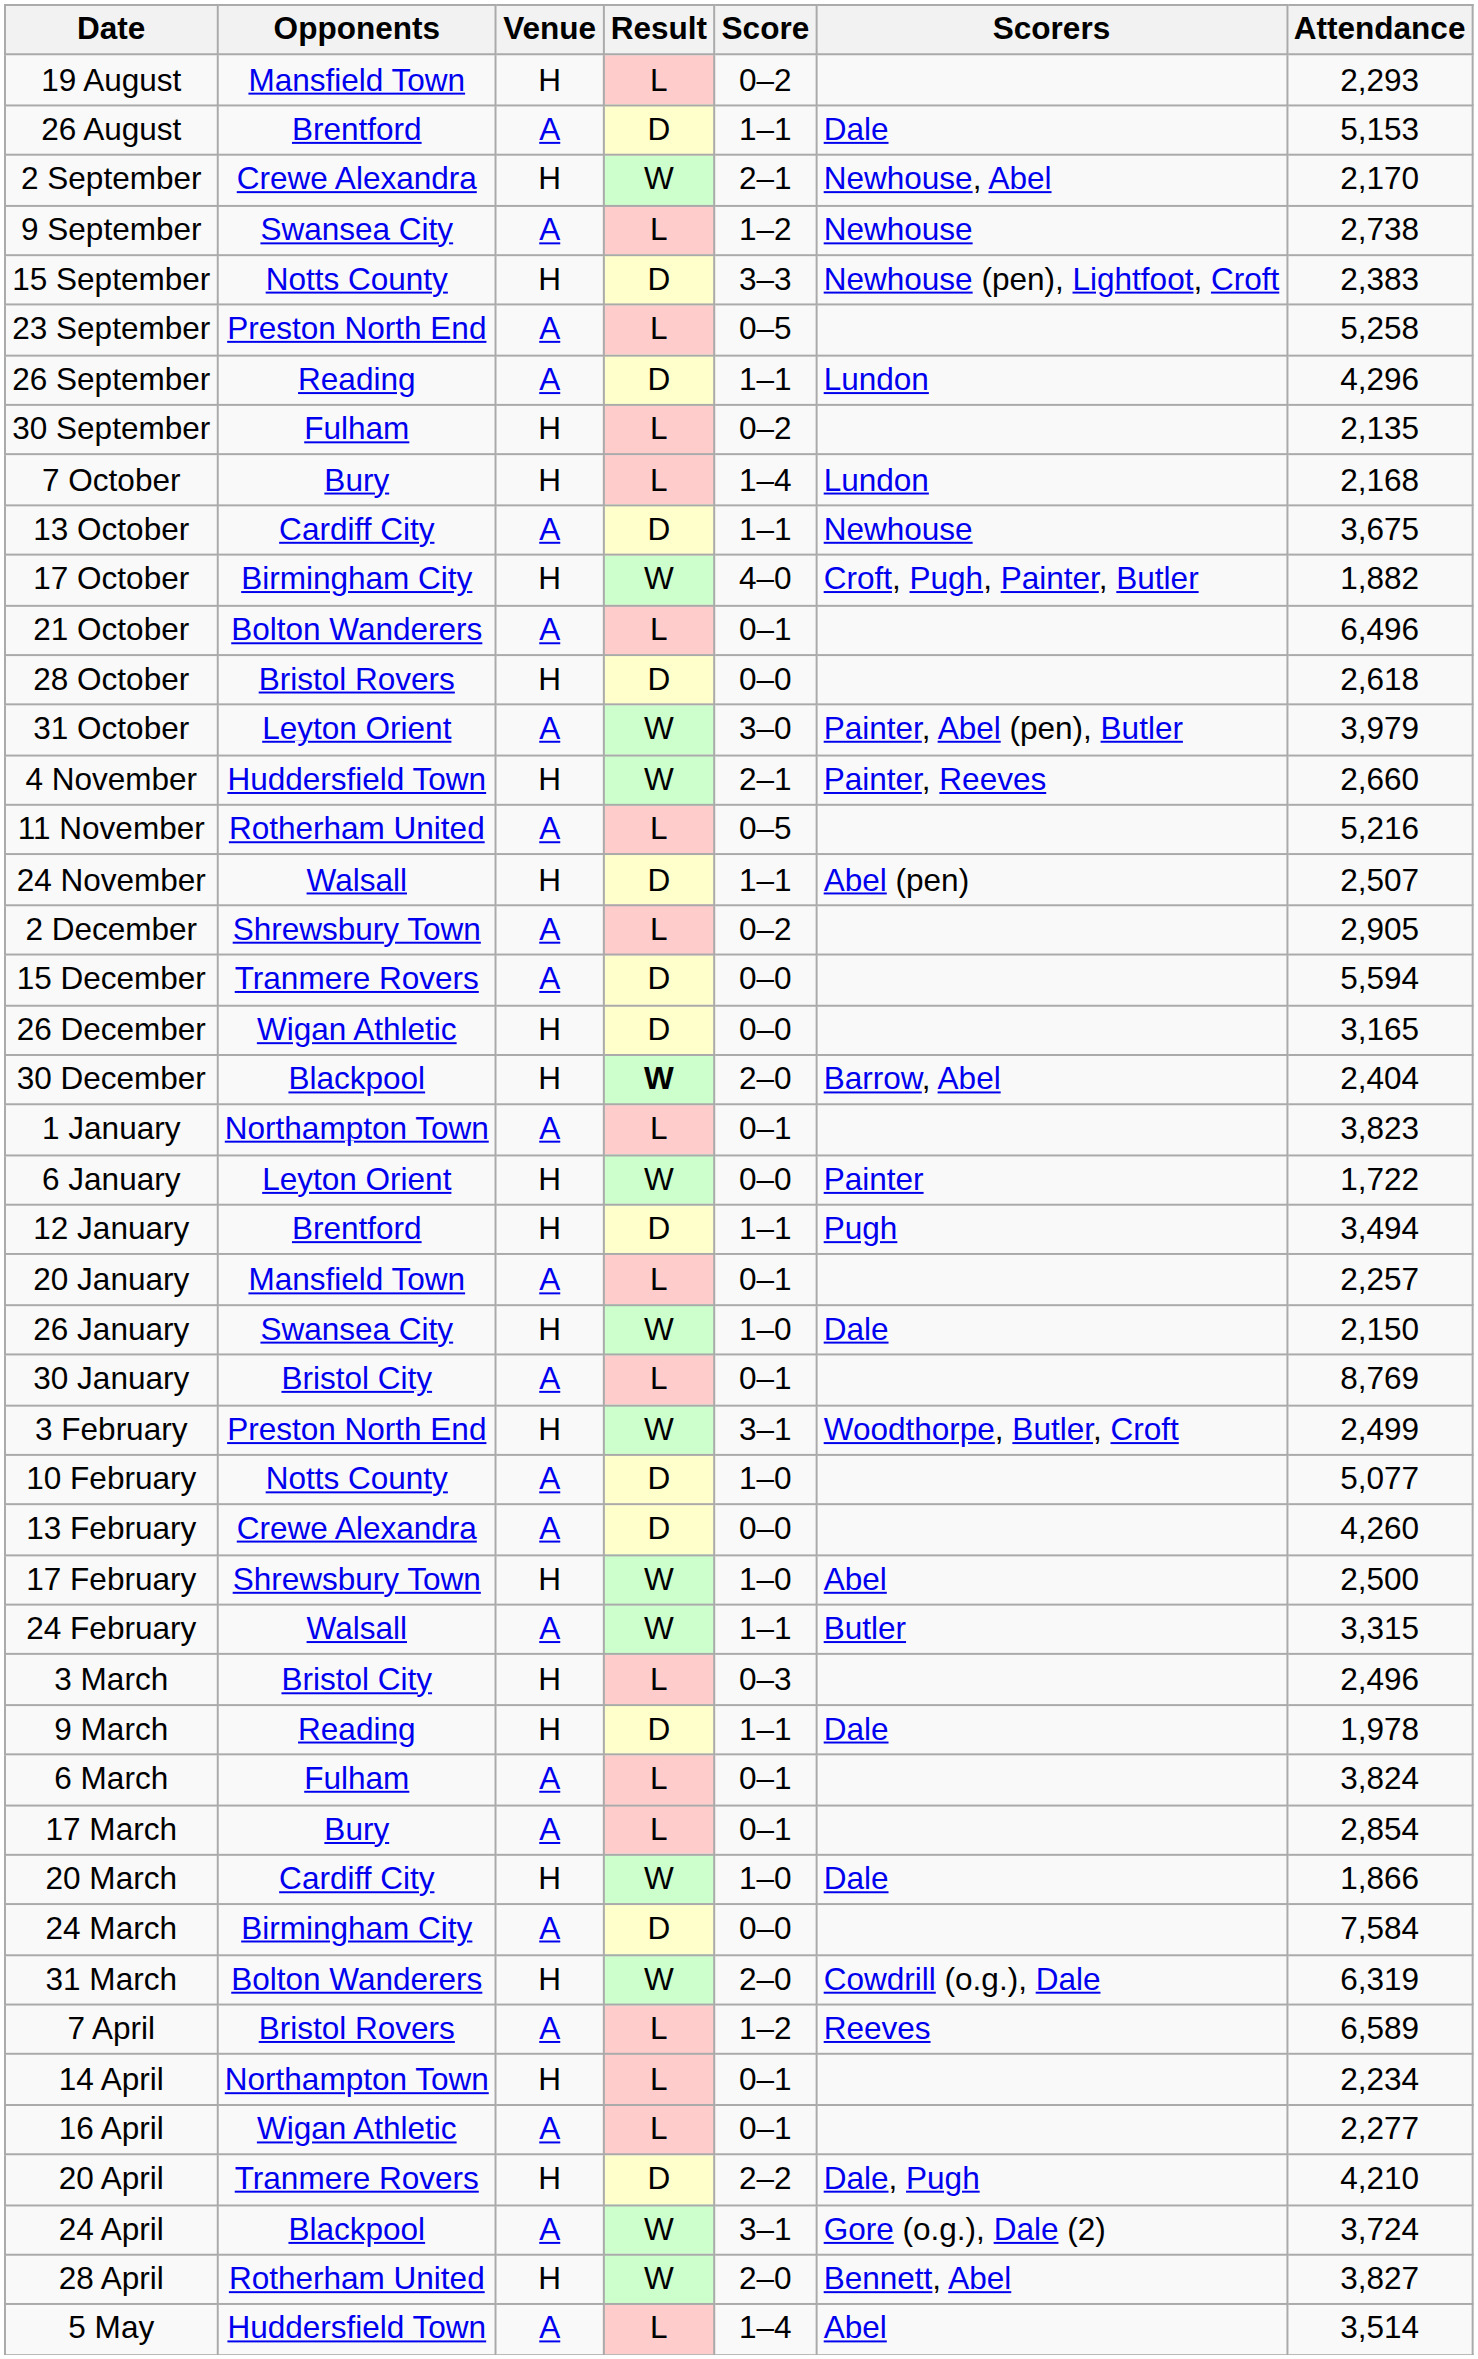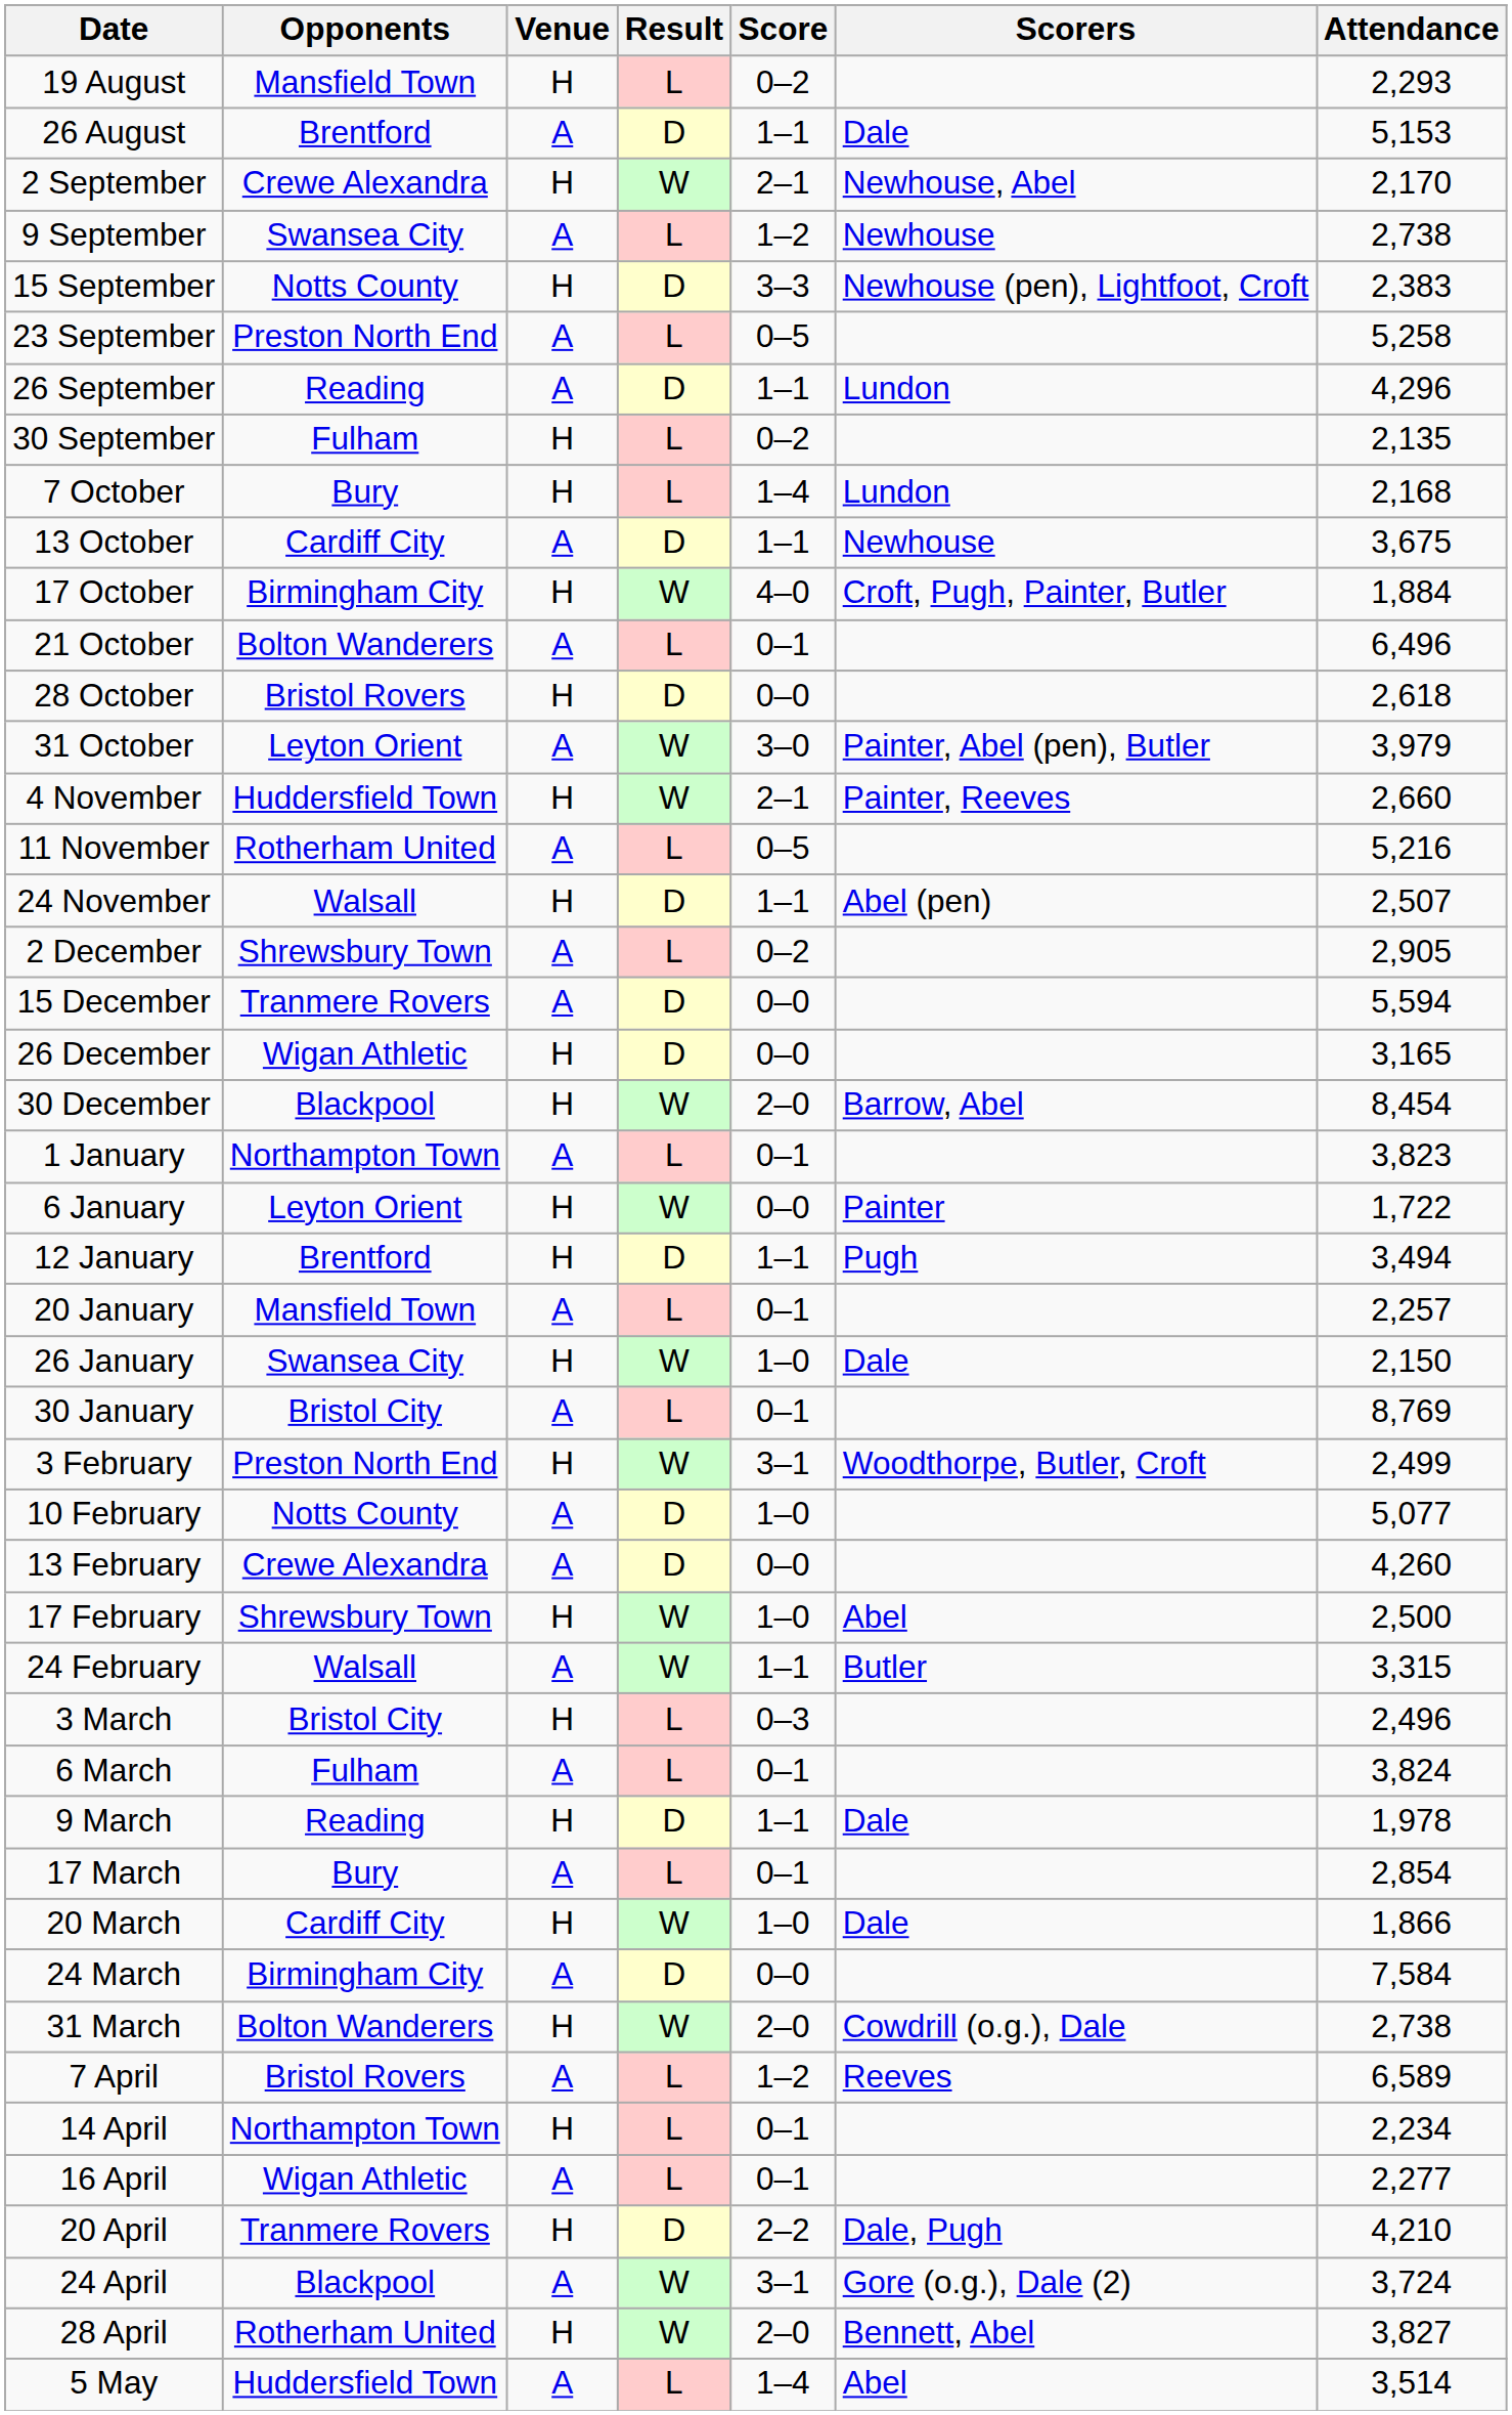 <table class="wikitable" style="text-align:center">
 <tr>
 <th>Date</th>
 <th>Opponents</th>
 <th>Venue</th>
 <th>Result</th>
 <th>Score</th>
 <th>Scorers</th>
 <th>Attendance</th>
 </tr>
 <tr>
 <td>19 August</td>
 <td><a href='#'>Mansfield Town</a></td>
 <td>H</td>
 <td style="background-color:#FFCCCC">L</td>
 <td>0–2</td>
 <td align="left"></td>
 <td>2,293</td>
 </tr>
 <tr>
 <td>26 August</td>
 <td><a href='#'>Brentford</a></td>
 <td><a href='#'>A</a></td>
 <td style="background-color:#FFFFCC">D</td>
 <td>1–1</td>
 <td align="left"><a href='#'>Dale</a></td>
 <td>5,153</td>
 </tr>
 <tr>
 <td>2 September</td>
 <td><a href='#'>Crewe Alexandra</a></td>
 <td>H</td>
 <td style="background-color:#CCFFCC">W</td>
 <td>2–1</td>
 <td align="left"><a href='#'>Newhouse</a>, <a href='#'>Abel</a></td>
 <td>2,170</td>
 </tr>
 <tr>
 <td>9 September</td>
 <td><a href='#'>Swansea City</a></td>
 <td><a href='#'>A</a></td>
 <td style="background-color:#FFCCCC">L</td>
 <td>1–2</td>
 <td align="left"><a href='#'>Newhouse</a></td>
 <td>2,738</td>
 </tr>
 <tr>
 <td>15 September</td>
 <td><a href='#'>Notts County</a></td>
 <td>H</td>
 <td style="background-color:#FFFFCC">D</td>
 <td>3–3</td>
 <td align="left"><a href='#'>Newhouse</a> (pen), <a href='#'>Lightfoot</a>, <a href='#'>Croft</a></td>
 <td>2,383</td>
 </tr>
 <tr>
 <td>23 September</td>
 <td><a href='#'>Preston North End</a></td>
 <td><a href='#'>A</a></td>
 <td style="background-color:#FFCCCC">L</td>
 <td>0–5</td>
 <td align="left"></td>
 <td>5,258</td>
 </tr>
 <tr>
 <td>26 September</td>
 <td><a href='#'>Reading</a></td>
 <td><a href='#'>A</a></td>
 <td style="background-color:#FFFFCC">D</td>
 <td>1–1</td>
 <td align="left"><a href='#'>Lundon</a></td>
 <td>4,296</td>
 </tr>
 <tr>
 <td>30 September</td>
 <td><a href='#'>Fulham</a></td>
 <td>H</td>
 <td style="background-color:#FFCCCC">L</td>
 <td>0–2</td>
 <td align="left"></td>
 <td>2,135</td>
 </tr>
 <tr>
 <td>7 October</td>
 <td><a href='#'>Bury</a></td>
 <td>H</td>
 <td style="background-color:#FFCCCC">L</td>
 <td>1–4</td>
 <td align="left"><a href='#'>Lundon</a></td>
 <td>2,168</td>
 </tr>
 <tr>
 <td>13 October</td>
 <td><a href='#'>Cardiff City</a></td>
 <td><a href='#'>A</a></td>
 <td style="background-color:#FFFFCC">D</td>
 <td>1–1</td>
 <td align="left"><a href='#'>Newhouse</a></td>
 <td>3,675</td>
 </tr>
 <tr>
 <td>17 October</td>
 <td><a href='#'>Birmingham City</a></td>
 <td>H</td>
 <td style="background-color:#CCFFCC">W</td>
 <td>4–0</td>
 <td align="left"><a href='#'>Croft</a>, <a href='#'>Pugh</a>, <a href='#'>Painter</a>, <a href='#'>Butler</a></td>
-<td>1,882</td>
+<td>1,884</td>
 </tr>
 <tr>
 <td>21 October</td>
 <td><a href='#'>Bolton Wanderers</a></td>
 <td><a href='#'>A</a></td>
 <td style="background-color:#FFCCCC">L</td>
 <td>0–1</td>
 <td align="left"></td>
 <td>6,496</td>
 </tr>
 <tr>
 <td>28 October</td>
 <td><a href='#'>Bristol Rovers</a></td>
 <td>H</td>
 <td style="background-color:#FFFFCC">D</td>
 <td>0–0</td>
 <td align="left"></td>
 <td>2,618</td>
 </tr>
 <tr>
 <td>31 October</td>
 <td><a href='#'>Leyton Orient</a></td>
 <td><a href='#'>A</a></td>
 <td style="background-color:#CCFFCC">W</td>
 <td>3–0</td>
 <td align="left"><a href='#'>Painter</a>, <a href='#'>Abel</a> (pen), <a href='#'>Butler</a></td>
 <td>3,979</td>
 </tr>
 <tr>
 <td>4 November</td>
 <td><a href='#'>Huddersfield Town</a></td>
 <td>H</td>
 <td style="background-color:#CCFFCC">W</td>
 <td>2–1</td>
 <td align="left"><a href='#'>Painter</a>, <a href='#'>Reeves</a></td>
 <td>2,660</td>
 </tr>
 <tr>
 <td>11 November</td>
 <td><a href='#'>Rotherham United</a></td>
 <td><a href='#'>A</a></td>
 <td style="background-color:#FFCCCC">L</td>
 <td>0–5</td>
 <td align="left"></td>
 <td>5,216</td>
 </tr>
 <tr>
 <td>24 November</td>
 <td><a href='#'>Walsall</a></td>
 <td>H</td>
 <td style="background-color:#FFFFCC">D</td>
 <td>1–1</td>
 <td align="left"><a href='#'>Abel</a> (pen)</td>
 <td>2,507</td>
 </tr>
 <tr>
 <td>2 December</td>
 <td><a href='#'>Shrewsbury Town</a></td>
 <td><a href='#'>A</a></td>
 <td style="background-color:#FFCCCC">L</td>
 <td>0–2</td>
 <td align="left"></td>
 <td>2,905</td>
 </tr>
 <tr>
 <td>15 December</td>
 <td><a href='#'>Tranmere Rovers</a></td>
 <td><a href='#'>A</a></td>
 <td style="background-color:#FFFFCC">D</td>
 <td>0–0</td>
 <td align="left"></td>
 <td>5,594</td>
 </tr>
 <tr>
 <td>26 December</td>
 <td><a href='#'>Wigan Athletic</a></td>
 <td>H</td>
 <td style="background-color:#FFFFCC">D</td>
 <td>0–0</td>
 <td align="left"></td>
 <td>3,165</td>
 </tr>
 <tr>
 <td>30 December</td>
 <td><a href='#'>Blackpool</a></td>
 <td>H</td>
-<td style="background-color:#CCFFCC"><strong>W</strong></td>
+<td style="background-color:#CCFFCC">W</td>
 <td>2–0</td>
 <td align="left"><a href='#'>Barrow</a>, <a href='#'>Abel</a></td>
-<td>2,404</td>
+<td>8,454</td>
 </tr>
 <tr>
 <td>1 January</td>
 <td><a href='#'>Northampton Town</a></td>
 <td><a href='#'>A</a></td>
 <td style="background-color:#FFCCCC">L</td>
 <td>0–1</td>
 <td align="left"></td>
 <td>3,823</td>
 </tr>
 <tr>
 <td>6 January</td>
 <td><a href='#'>Leyton Orient</a></td>
 <td>H</td>
 <td style="background-color:#CCFFCC">W</td>
 <td>0–0</td>
 <td align="left"><a href='#'>Painter</a></td>
 <td>1,722</td>
 </tr>
 <tr>
 <td>12 January</td>
 <td><a href='#'>Brentford</a></td>
 <td>H</td>
 <td style="background-color:#FFFFCC">D</td>
 <td>1–1</td>
 <td align="left"><a href='#'>Pugh</a></td>
 <td>3,494</td>
 </tr>
 <tr>
 <td>20 January</td>
 <td><a href='#'>Mansfield Town</a></td>
 <td><a href='#'>A</a></td>
 <td style="background-color:#FFCCCC">L</td>
 <td>0–1</td>
 <td align="left"></td>
 <td>2,257</td>
 </tr>
 <tr>
 <td>26 January</td>
 <td><a href='#'>Swansea City</a></td>
 <td>H</td>
 <td style="background-color:#CCFFCC">W</td>
 <td>1–0</td>
 <td align="left"><a href='#'>Dale</a></td>
 <td>2,150</td>
 </tr>
 <tr>
 <td>30 January</td>
 <td><a href='#'>Bristol City</a></td>
 <td><a href='#'>A</a></td>
 <td style="background-color:#FFCCCC">L</td>
 <td>0–1</td>
 <td align="left"></td>
 <td>8,769</td>
 </tr>
 <tr>
 <td>3 February</td>
 <td><a href='#'>Preston North End</a></td>
 <td>H</td>
 <td style="background-color:#CCFFCC">W</td>
 <td>3–1</td>
 <td align="left"><a href='#'>Woodthorpe</a>, <a href='#'>Butler</a>, <a href='#'>Croft</a></td>
 <td>2,499</td>
 </tr>
 <tr>
 <td>10 February</td>
 <td><a href='#'>Notts County</a></td>
 <td><a href='#'>A</a></td>
 <td style="background-color:#FFFFCC">D</td>
 <td>1–0</td>
 <td align="left"></td>
 <td>5,077</td>
 </tr>
 <tr>
 <td>13 February</td>
 <td><a href='#'>Crewe Alexandra</a></td>
 <td><a href='#'>A</a></td>
 <td style="background-color:#FFFFCC">D</td>
 <td>0–0</td>
 <td align="left"></td>
 <td>4,260</td>
 </tr>
 <tr>
 <td>17 February</td>
 <td><a href='#'>Shrewsbury Town</a></td>
 <td>H</td>
 <td style="background-color:#CCFFCC">W</td>
 <td>1–0</td>
 <td align="left"><a href='#'>Abel</a></td>
 <td>2,500</td>
 </tr>
 <tr>
 <td>24 February</td>
 <td><a href='#'>Walsall</a></td>
 <td><a href='#'>A</a></td>
 <td style="background-color:#CCFFCC">W</td>
 <td>1–1</td>
 <td align="left"><a href='#'>Butler</a></td>
 <td>3,315</td>
 </tr>
 <tr>
 <td>3 March</td>
 <td><a href='#'>Bristol City</a></td>
 <td>H</td>
 <td style="background-color:#FFCCCC">L</td>
 <td>0–3</td>
 <td align="left"></td>
 <td>2,496</td>
 </tr>
 <tr>
+<td>6 March</td>
+<td><a href='#'>Fulham</a></td>
+<td><a href='#'>A</a></td>
+<td style="background-color:#FFCCCC">L</td>
+<td>0–1</td>
+<td align="left"></td>
+<td>3,824</td>
+</tr>
+<tr>
 <td>9 March</td>
 <td><a href='#'>Reading</a></td>
 <td>H</td>
 <td style="background-color:#FFFFCC">D</td>
 <td>1–1</td>
 <td align="left"><a href='#'>Dale</a></td>
 <td>1,978</td>
-</tr>
-<tr>
-<td>6 March</td>
-<td><a href='#'>Fulham</a></td>
-<td><a href='#'>A</a></td>
-<td style="background-color:#FFCCCC">L</td>
-<td>0–1</td>
-<td align="left"></td>
-<td>3,824</td>
 </tr>
 <tr>
 <td>17 March</td>
 <td><a href='#'>Bury</a></td>
 <td><a href='#'>A</a></td>
 <td style="background-color:#FFCCCC">L</td>
 <td>0–1</td>
 <td align="left"></td>
 <td>2,854</td>
 </tr>
 <tr>
 <td>20 March</td>
 <td><a href='#'>Cardiff City</a></td>
 <td>H</td>
 <td style="background-color:#CCFFCC">W</td>
 <td>1–0</td>
 <td align="left"><a href='#'>Dale</a></td>
 <td>1,866</td>
 </tr>
 <tr>
 <td>24 March</td>
 <td><a href='#'>Birmingham City</a></td>
 <td><a href='#'>A</a></td>
 <td style="background-color:#FFFFCC">D</td>
 <td>0–0</td>
 <td align="left"></td>
 <td>7,584</td>
 </tr>
 <tr>
 <td>31 March</td>
 <td><a href='#'>Bolton Wanderers</a></td>
 <td>H</td>
 <td style="background-color:#CCFFCC">W</td>
 <td>2–0</td>
 <td align="left"><a href='#'>Cowdrill</a> (o.g.), <a href='#'>Dale</a></td>
-<td>6,319</td>
+<td>2,738</td>
 </tr>
 <tr>
 <td>7 April</td>
 <td><a href='#'>Bristol Rovers</a></td>
 <td><a href='#'>A</a></td>
 <td style="background-color:#FFCCCC">L</td>
 <td>1–2</td>
 <td align="left"><a href='#'>Reeves</a></td>
 <td>6,589</td>
 </tr>
 <tr>
 <td>14 April</td>
 <td><a href='#'>Northampton Town</a></td>
 <td>H</td>
 <td style="background-color:#FFCCCC">L</td>
 <td>0–1</td>
 <td align="left"></td>
 <td>2,234</td>
 </tr>
 <tr>
 <td>16 April</td>
 <td><a href='#'>Wigan Athletic</a></td>
 <td><a href='#'>A</a></td>
 <td style="background-color:#FFCCCC">L</td>
 <td>0–1</td>
 <td align="left"></td>
 <td>2,277</td>
 </tr>
 <tr>
 <td>20 April</td>
 <td><a href='#'>Tranmere Rovers</a></td>
 <td>H</td>
 <td style="background-color:#FFFFCC">D</td>
 <td>2–2</td>
 <td align="left"><a href='#'>Dale</a>, <a href='#'>Pugh</a></td>
 <td>4,210</td>
 </tr>
 <tr>
 <td>24 April</td>
 <td><a href='#'>Blackpool</a></td>
 <td><a href='#'>A</a></td>
 <td style="background-color:#CCFFCC">W</td>
 <td>3–1</td>
 <td align="left"><a href='#'>Gore</a> (o.g.), <a href='#'>Dale</a> (2)</td>
 <td>3,724</td>
 </tr>
 <tr>
 <td>28 April</td>
 <td><a href='#'>Rotherham United</a></td>
 <td>H</td>
 <td style="background-color:#CCFFCC">W</td>
 <td>2–0</td>
 <td align="left"><a href='#'>Bennett</a>, <a href='#'>Abel</a></td>
 <td>3,827</td>
 </tr>
 <tr>
 <td>5 May</td>
 <td><a href='#'>Huddersfield Town</a></td>
 <td><a href='#'>A</a></td>
 <td style="background-color:#FFCCCC">L</td>
 <td>1–4</td>
 <td align="left"><a href='#'>Abel</a></td>
 <td>3,514</td>
 </tr>
 </table>
